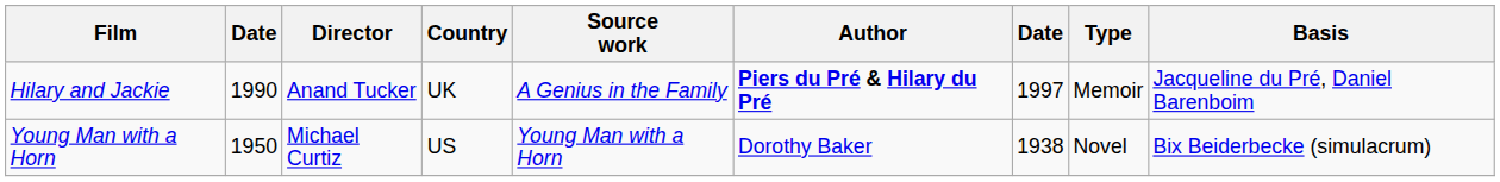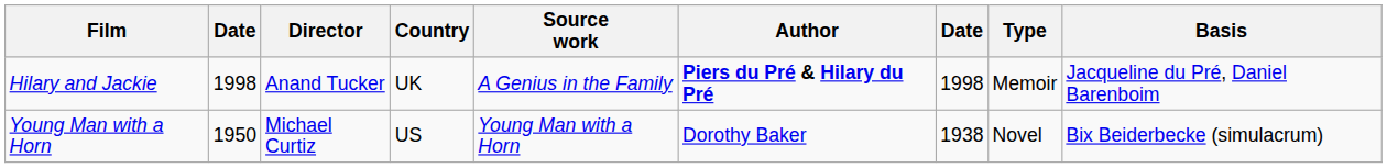 <table class="wikitable" style=width:90%>
 <tr bgcolor="#CCCCCC">
 <th>Film</th>
 <th>Date</th>
 <th>Director</th>
 <th>Country</th>
 <th>Source<br>work</th>
 <th>Author</th>
 <th>Date</th>
 <th>Type</th>
 <th>Basis</th>
 </tr>
 <tr>
 <td><em><a href='#'>Hilary and Jackie</a></em></td>
-<td>1990</td>
+<td>1998</td>
 <td><a href='#'>Anand Tucker</a></td>
 <td>UK</td>
 <td><em><a href='#'>A Genius in the Family</a></em></td>
 <td><strong><a href='#'>Piers du Pré</a> & <a href='#'>Hilary du Pré</a></strong></td>
-<td>1997</td>
+<td>1998</td>
 <td>Memoir</td>
 <td><a href='#'>Jacqueline du Pré</a>, <a href='#'>Daniel Barenboim</a></td>
 </tr>
 <tr>
 <td><em><a href='#'>Young Man with a Horn</a></em></td>
 <td>1950</td>
 <td><a href='#'>Michael Curtiz</a></td>
 <td>US</td>
 <td><em><a href='#'>Young Man with a Horn</a></em></td>
 <td><a href='#'>Dorothy Baker</a></td>
 <td>1938</td>
 <td>Novel</td>
 <td><a href='#'>Bix Beiderbecke</a> (simulacrum)</td>
 </tr>
 <tr>
 </tr>
 </table>
